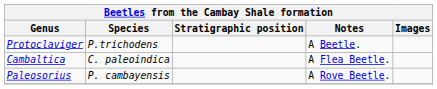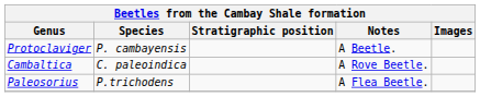 <table class="wikitable" align="center">
 <tr>
 <th colspan="7" align="center"><strong><a href='#'>Beetles</a> from the Cambay Shale formation</strong></th>
 </tr>
 <tr>
 <th>Genus</th>
 <th>Species</th>
 <th>Stratigraphic position</th>
 <th>Notes</th>
 <th>Images</th>
 </tr>
 <tr>
 <td><em><a href='#'>Protoclaviger</a></em></td>
-<td><em>P.trichodens</em></td>
+<td><em>P. cambayensis</em></td>
 <td></td>
 <td>A <a href='#'>Beetle</a>.</td>
 <td></td>
 </tr>
 <tr>
 <td><em><a href='#'>Cambaltica</a></em></td>
 <td><em>C. paleoindica</em></td>
 <td></td>
-<td>A <a href='#'>Flea Beetle</a>.</td>
+<td>A <a href='#'>Rove Beetle</a>.</td>
 <td></td>
 </tr>
 <tr>
 <td><em><a href='#'>Paleosorius</a></em></td>
-<td><em>P. cambayensis</em></td>
+<td><em>P.trichodens</em></td>
 <td></td>
-<td>A <a href='#'>Rove Beetle</a>.</td>
+<td>A <a href='#'>Flea Beetle</a>.</td>
 <td></td>
 </tr>
 <tr>
 </tr>
 </table>
